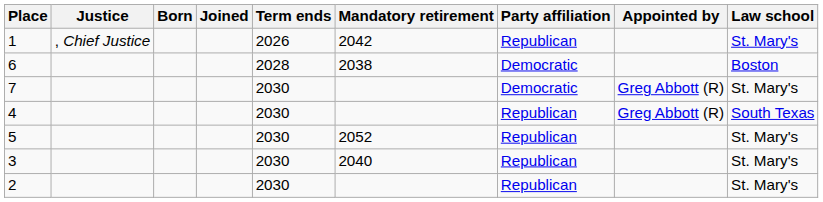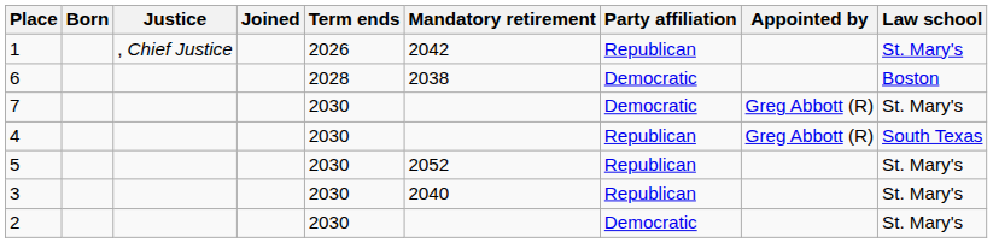 <table class="wikitable sortable">
 <tr>
 <th>Place</th>
+<th>Born</th>
 <th>Justice</th>
-<th>Born</th>
 <th>Joined</th>
 <th>Term ends</th>
 <th>Mandatory retirement</th>
 <th>Party affiliation</th>
 <th>Appointed by</th>
 <th>Law school</th>
 </tr>
 <tr>
 <td>1</td>
+<td></td>
 <td>, <em>Chief Justice</em></td>
-<td></td>
 <td></td>
 <td>2026</td>
 <td>2042</td>
 <td><a href='#'>Republican</a></td>
 <td></td>
 <td><a href='#'>St. Mary's</a></td>
 </tr>
 <tr>
 <td>6</td>
 <td></td>
 <td></td>
 <td></td>
 <td>2028</td>
 <td>2038</td>
 <td><a href='#'>Democratic</a></td>
 <td></td>
 <td><a href='#'>Boston</a></td>
 </tr>
 <tr>
 <td>7</td>
+<td align="center"></td>
 <td></td>
-<td align="center"></td>
 <td></td>
 <td>2030</td>
 <td align="center"></td>
 <td><a href='#'>Democratic</a></td>
 <td><a href='#'>Greg Abbott</a> (R)</td>
 <td>St. Mary's</td>
 </tr>
 <tr>
 <td>4</td>
 <td></td>
 <td></td>
 <td></td>
 <td>2030</td>
 <td align="center"></td>
 <td><a href='#'>Republican</a></td>
 <td><a href='#'>Greg Abbott</a> (R)</td>
 <td><a href='#'>South Texas</a></td>
 </tr>
 <tr>
 <td>5</td>
 <td></td>
 <td></td>
 <td></td>
 <td>2030</td>
 <td>2052</td>
 <td><a href='#'>Republican</a></td>
 <td></td>
 <td>St. Mary's</td>
 </tr>
 <tr>
 <td>3</td>
 <td></td>
 <td></td>
 <td></td>
 <td>2030</td>
 <td>2040</td>
 <td><a href='#'>Republican</a></td>
 <td></td>
 <td>St. Mary's</td>
 </tr>
 <tr>
 <td>2</td>
+<td align="center"></td>
 <td></td>
-<td align="center"></td>
 <td></td>
 <td>2030</td>
 <td align="center"></td>
-<td><a href='#'>Republican</a></td>
+<td><a href='#'>Democratic</a></td>
 <td></td>
 <td>St. Mary's</td>
 </tr>
 </table>
